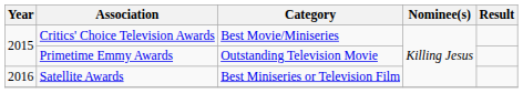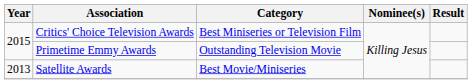 <table class="wikitable sortable">
 <tr>
 <th>Year</th>
 <th>Association</th>
 <th>Category</th>
 <th>Nominee(s)</th>
 <th>Result</th>
 </tr>
 <tr>
 <td rowspan="2">2015</td>
 <td><a href='#'>Critics' Choice Television Awards</a></td>
-<td><a href='#'>Best Movie/Miniseries</a></td>
+<td><a href='#'>Best Miniseries or Television Film</a></td>
 <td rowspan="3"><em>Killing Jesus</em></td>
 <td></td>
 </tr>
 <tr>
 <td><a href='#'>Primetime Emmy Awards</a></td>
 <td><a href='#'>Outstanding Television Movie</a></td>
 <td></td>
 </tr>
 <tr>
-<td>2016</td>
+<td>2013</td>
 <td><a href='#'>Satellite Awards</a></td>
-<td><a href='#'>Best Miniseries or Television Film</a></td>
+<td><a href='#'>Best Movie/Miniseries</a></td>
 <td></td>
 </tr>
 <tr>
 </tr>
 </table>
